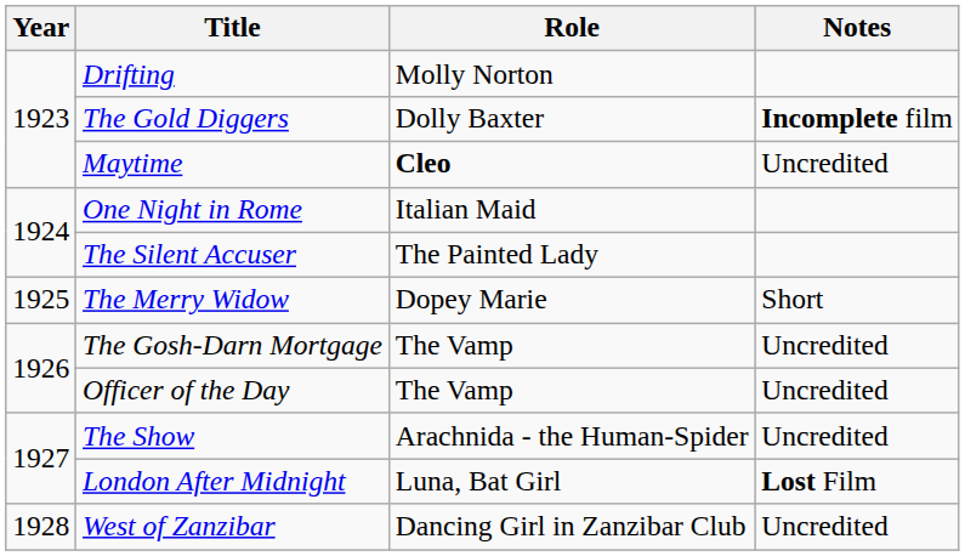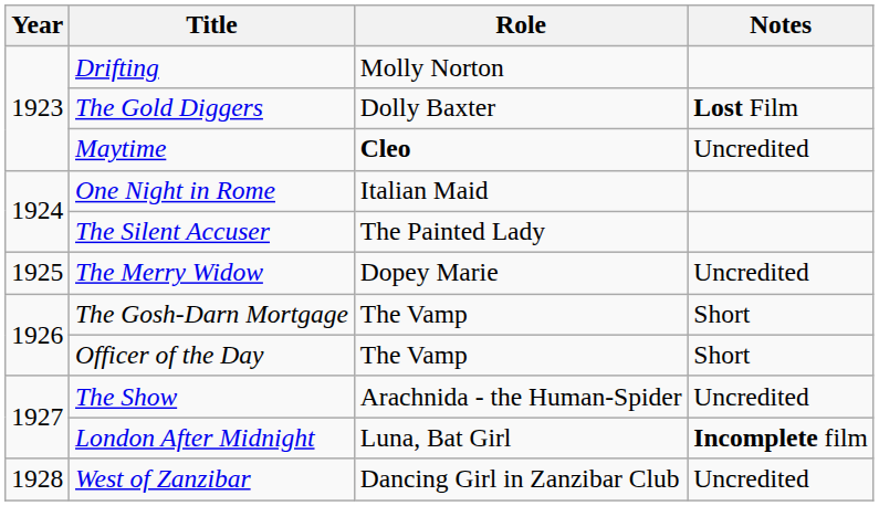 <table class="wikitable">
 <tr>
 <th>Year</th>
 <th>Title</th>
 <th>Role</th>
 <th>Notes</th>
 </tr>
 <tr>
 <td rowspan=3>1923</td>
 <td><em><a href='#'>Drifting</a></em></td>
 <td>Molly Norton</td>
 <td></td>
 </tr>
 <tr>
 <td><em><a href='#'>The Gold Diggers</a></em></td>
 <td>Dolly Baxter</td>
-<td><strong>Incomplete</strong> film</td>
+<td><strong>Lost</strong> Film</td>
 </tr>
 <tr>
 <td><em><a href='#'>Maytime</a></em></td>
 <td><strong>Cleo</strong></td>
 <td>Uncredited</td>
 </tr>
 <tr>
 <td rowspan=2>1924</td>
 <td><em><a href='#'>One Night in Rome</a></em></td>
 <td>Italian Maid</td>
 <td></td>
 </tr>
 <tr>
 <td><em><a href='#'>The Silent Accuser</a></em></td>
 <td>The Painted Lady</td>
 <td></td>
 </tr>
 <tr>
 <td>1925</td>
 <td><em><a href='#'>The Merry Widow</a></em></td>
 <td>Dopey Marie</td>
-<td>Short</td>
+<td>Uncredited</td>
 </tr>
 <tr>
 <td rowspan=2>1926</td>
 <td><em>The Gosh-Darn Mortgage </em></td>
 <td>The Vamp</td>
-<td>Uncredited</td>
+<td>Short</td>
 </tr>
 <tr>
 <td><em>Officer of the Day</em></td>
 <td>The Vamp</td>
-<td>Uncredited</td>
+<td>Short</td>
 </tr>
 <tr>
 <td rowspan=2>1927</td>
 <td><em><a href='#'>The Show</a></em></td>
 <td>Arachnida - the Human-Spider</td>
 <td>Uncredited</td>
 </tr>
 <tr>
 <td><em><a href='#'>London After Midnight</a></em></td>
 <td>Luna, Bat Girl</td>
-<td><strong>Lost</strong> Film</td>
+<td><strong>Incomplete</strong> film</td>
 </tr>
 <tr>
 <td>1928</td>
 <td><em><a href='#'>West of Zanzibar</a></em></td>
 <td>Dancing Girl in Zanzibar Club</td>
 <td>Uncredited</td>
 </tr>
 </table>
